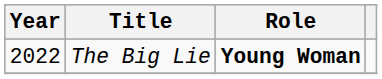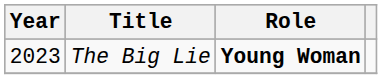 <table class="wikitable">
 <tr>
 <th>Year</th>
 <th>Title</th>
 <th>Role</th>
 <th></th>
 </tr>
 <tr>
-<td>2022</td>
+<td>2023</td>
 <td><em>The Big Lie</em></td>
 <td><strong>Young Woman</strong></td>
 <td style="text-align:center;"></td>
 </tr>
 <tr>
 </tr>
 </table>
